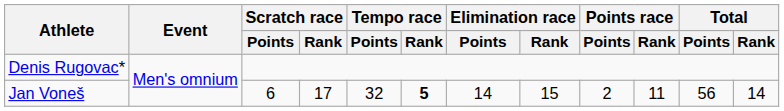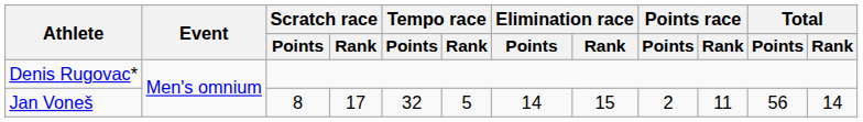 <table class=wikitable style=font-size:90%;text-align:center>
 <tr>
 <th rowspan=2>Athlete</th>
 <th rowspan=2>Event</th>
 <th colspan=2>Scratch race</th>
 <th colspan=2>Tempo race</th>
 <th colspan=2>Elimination race</th>
 <th colspan=2>Points race</th>
 <th colspan=2>Total</th>
 </tr>
 <tr style=font-size:95%>
 <th>Points</th>
 <th>Rank</th>
 <th>Points</th>
 <th>Rank</th>
 <th>Points</th>
 <th>Rank</th>
 <th>Points</th>
 <th>Rank</th>
 <th>Points</th>
 <th>Rank</th>
 </tr>
 <tr>
 <td align=left><a href='#'>Denis Rugovac</a>*</td>
 <td align=left rowspan=3><a href='#'>Men's omnium</a></td>
 <td colspan=10></td>
 </tr>
 <tr align=center>
 <td align=left><a href='#'>Jan Voneš</a></td>
-<td>6</td>
+<td>8</td>
 <td>17</td>
 <td>32</td>
-<td><strong>5</strong></td>
+<td>5</td>
 <td>14</td>
 <td>15</td>
 <td>2</td>
 <td>11</td>
 <td>56</td>
 <td>14</td>
 </tr>
 </table>
